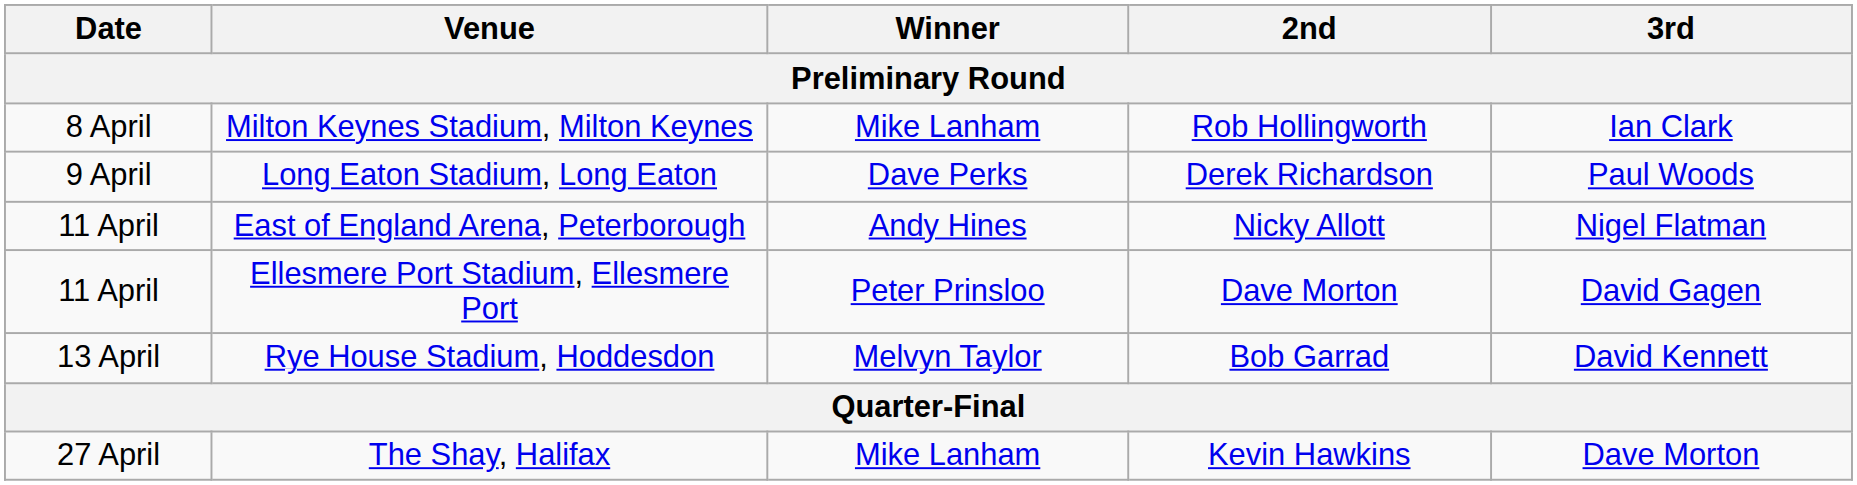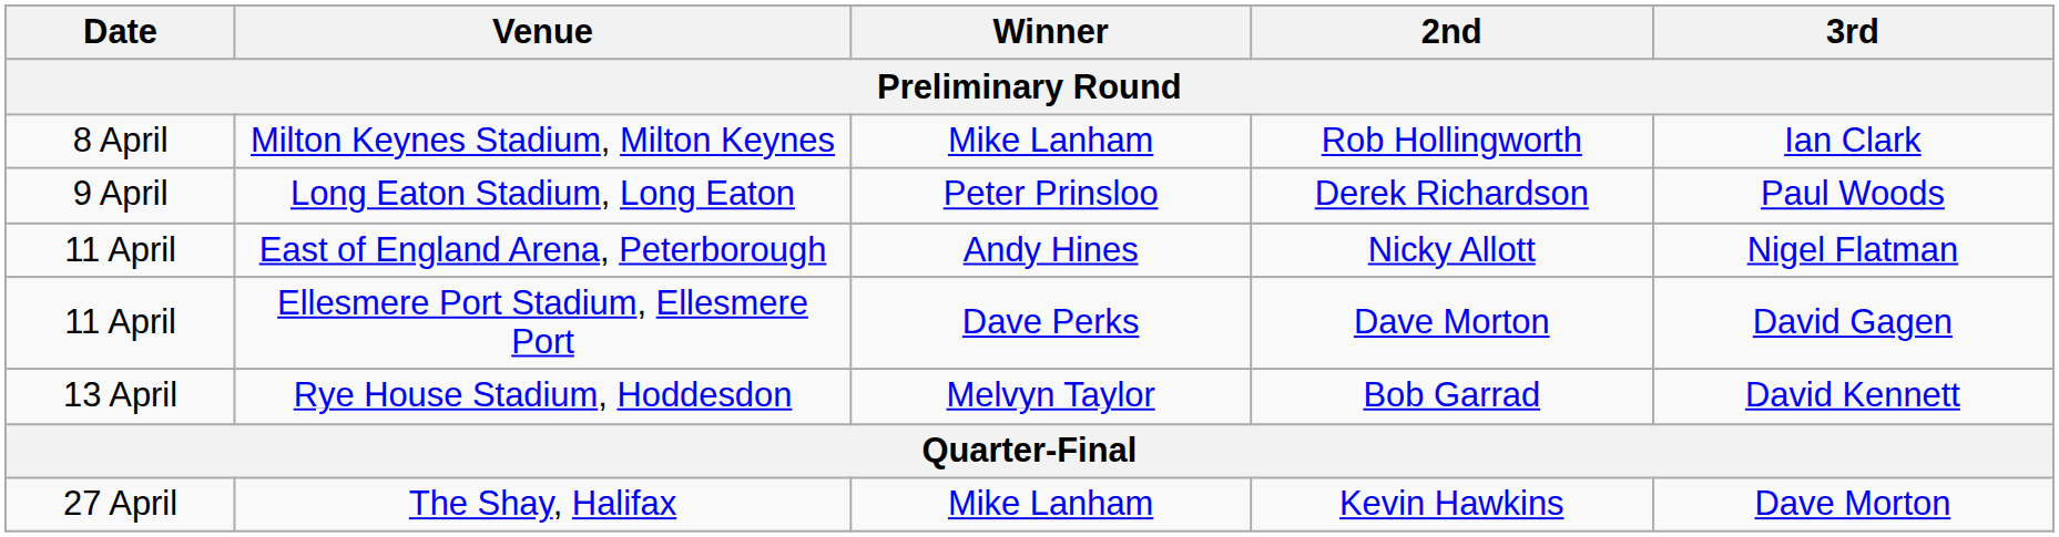 <table class="wikitable" style="text-align:center">
 <tr>
 <th width=100>Date</th>
 <th width=280>Venue</th>
 <th width=180>Winner</th>
 <th width=180>2nd</th>
 <th width=180>3rd</th>
 </tr>
 <tr>
 <th colspan=6>Preliminary Round</th>
 </tr>
 <tr>
 <td align=center>8 April</td>
 <td><a href='#'>Milton Keynes Stadium</a>, <a href='#'>Milton Keynes</a></td>
 <td><a href='#'>Mike Lanham</a></td>
 <td><a href='#'>Rob Hollingworth</a></td>
 <td><a href='#'>Ian Clark</a></td>
 </tr>
 <tr>
 <td align=center>9 April</td>
 <td><a href='#'>Long Eaton Stadium</a>, <a href='#'>Long Eaton</a></td>
-<td><a href='#'>Dave Perks</a></td>
+<td><a href='#'>Peter Prinsloo</a></td>
 <td><a href='#'>Derek Richardson</a></td>
 <td><a href='#'>Paul Woods</a></td>
 </tr>
 <tr>
 <td align=center>11 April</td>
 <td><a href='#'>East of England Arena</a>, <a href='#'>Peterborough</a></td>
 <td><a href='#'>Andy Hines</a></td>
 <td><a href='#'>Nicky Allott</a></td>
 <td><a href='#'>Nigel Flatman</a></td>
 </tr>
 <tr>
 <td align=center>11 April</td>
 <td><a href='#'>Ellesmere Port Stadium</a>, <a href='#'>Ellesmere Port</a></td>
-<td><a href='#'>Peter Prinsloo</a></td>
+<td><a href='#'>Dave Perks</a></td>
 <td><a href='#'>Dave Morton</a></td>
 <td><a href='#'>David Gagen</a></td>
 </tr>
 <tr>
 <td align=center>13 April</td>
 <td><a href='#'>Rye House Stadium</a>, <a href='#'>Hoddesdon</a></td>
 <td><a href='#'>Melvyn Taylor</a></td>
 <td><a href='#'>Bob Garrad</a></td>
 <td><a href='#'>David Kennett</a></td>
 </tr>
 <tr>
 <th colspan=6>Quarter-Final</th>
 </tr>
 <tr>
 <td align=center>27 April</td>
 <td><a href='#'>The Shay</a>, <a href='#'>Halifax</a></td>
 <td><a href='#'>Mike Lanham</a></td>
 <td><a href='#'>Kevin Hawkins</a></td>
 <td><a href='#'>Dave Morton</a></td>
 </tr>
 </table>
